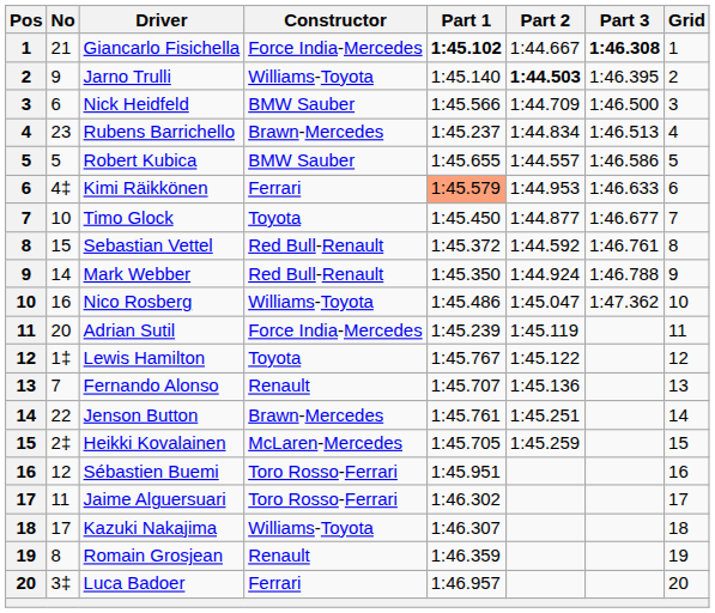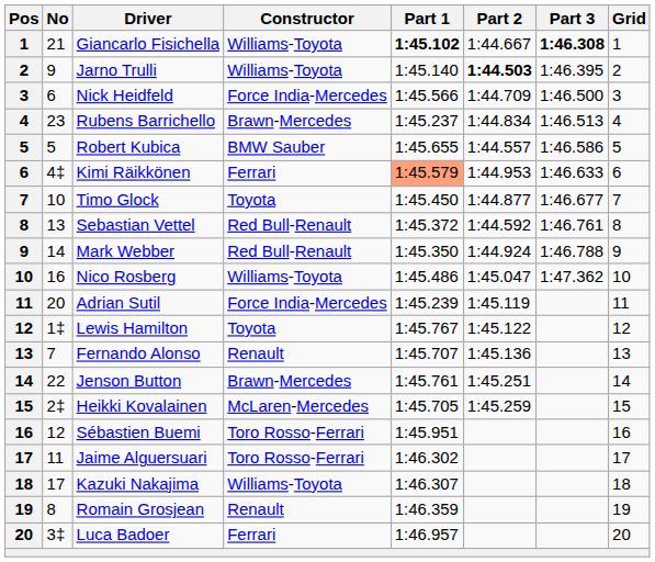 <table class="wikitable sortable" style="font-size: 85%">
 <tr>
 <th>Pos</th>
 <th>No</th>
 <th>Driver</th>
 <th>Constructor</th>
 <th>Part 1</th>
 <th>Part 2</th>
 <th>Part 3</th>
 <th>Grid</th>
 </tr>
 <tr>
 <th>1</th>
 <td>21</td>
 <td> <a href='#'>Giancarlo Fisichella</a></td>
-<td><a href='#'>Force India</a>-<a href='#'>Mercedes</a></td>
+<td><a href='#'>Williams</a>-<a href='#'>Toyota</a></td>
 <td><strong>1:45.102</strong></td>
 <td>1:44.667</td>
 <td><strong>1:46.308</strong></td>
 <td>1</td>
 </tr>
 <tr>
 <th>2</th>
 <td>9</td>
 <td> <a href='#'>Jarno Trulli</a></td>
 <td><a href='#'>Williams</a>-<a href='#'>Toyota</a></td>
 <td>1:45.140</td>
 <td><strong>1:44.503</strong></td>
 <td>1:46.395</td>
 <td>2</td>
 </tr>
 <tr>
 <th>3</th>
 <td>6</td>
 <td> <a href='#'>Nick Heidfeld</a></td>
-<td><a href='#'>BMW Sauber</a></td>
+<td><a href='#'>Force India</a>-<a href='#'>Mercedes</a></td>
 <td>1:45.566</td>
 <td>1:44.709</td>
 <td>1:46.500</td>
 <td>3</td>
 </tr>
 <tr>
 <th>4</th>
 <td>23</td>
 <td> <a href='#'>Rubens Barrichello</a></td>
 <td><a href='#'>Brawn</a>-<a href='#'>Mercedes</a></td>
 <td>1:45.237</td>
 <td>1:44.834</td>
 <td>1:46.513</td>
 <td>4</td>
 </tr>
 <tr>
 <th>5</th>
 <td>5</td>
 <td> <a href='#'>Robert Kubica</a></td>
 <td><a href='#'>BMW Sauber</a></td>
 <td>1:45.655</td>
 <td>1:44.557</td>
 <td>1:46.586</td>
 <td>5</td>
 </tr>
 <tr>
 <th>6</th>
 <td>4‡</td>
 <td> <a href='#'>Kimi Räikkönen</a></td>
 <td><a href='#'>Ferrari</a></td>
 <td style="background: lightsalmon;">1:45.579</td>
 <td>1:44.953</td>
 <td>1:46.633</td>
 <td>6</td>
 </tr>
 <tr>
 <th>7</th>
 <td>10</td>
 <td> <a href='#'>Timo Glock</a></td>
 <td><a href='#'>Toyota</a></td>
 <td>1:45.450</td>
 <td>1:44.877</td>
 <td>1:46.677</td>
 <td>7</td>
 </tr>
 <tr>
 <th>8</th>
-<td>15</td>
+<td>13</td>
 <td> <a href='#'>Sebastian Vettel</a></td>
 <td><a href='#'>Red Bull</a>-<a href='#'>Renault</a></td>
 <td>1:45.372</td>
 <td>1:44.592</td>
 <td>1:46.761</td>
 <td>8</td>
 </tr>
 <tr>
 <th>9</th>
 <td>14</td>
 <td> <a href='#'>Mark Webber</a></td>
 <td><a href='#'>Red Bull</a>-<a href='#'>Renault</a></td>
 <td>1:45.350</td>
 <td>1:44.924</td>
 <td>1:46.788</td>
 <td>9</td>
 </tr>
 <tr>
 <th>10</th>
 <td>16</td>
 <td> <a href='#'>Nico Rosberg</a></td>
 <td><a href='#'>Williams</a>-<a href='#'>Toyota</a></td>
 <td>1:45.486</td>
 <td>1:45.047</td>
 <td>1:47.362</td>
 <td>10</td>
 </tr>
 <tr>
 <th>11</th>
 <td>20</td>
 <td> <a href='#'>Adrian Sutil</a></td>
 <td><a href='#'>Force India</a>-<a href='#'>Mercedes</a></td>
 <td>1:45.239</td>
 <td>1:45.119</td>
 <td></td>
 <td>11</td>
 </tr>
 <tr>
 <th>12</th>
 <td>1‡</td>
 <td> <a href='#'>Lewis Hamilton</a></td>
 <td><a href='#'>Toyota</a></td>
 <td>1:45.767</td>
 <td>1:45.122</td>
 <td></td>
 <td>12</td>
 </tr>
 <tr>
 <th>13</th>
 <td>7</td>
 <td> <a href='#'>Fernando Alonso</a></td>
 <td><a href='#'>Renault</a></td>
 <td>1:45.707</td>
 <td>1:45.136</td>
 <td></td>
 <td>13</td>
 </tr>
 <tr>
 <th>14</th>
 <td>22</td>
 <td> <a href='#'>Jenson Button</a></td>
 <td><a href='#'>Brawn</a>-<a href='#'>Mercedes</a></td>
 <td>1:45.761</td>
 <td>1:45.251</td>
 <td></td>
 <td>14</td>
 </tr>
 <tr>
 <th>15</th>
 <td>2‡</td>
 <td> <a href='#'>Heikki Kovalainen</a></td>
 <td><a href='#'>McLaren</a>-<a href='#'>Mercedes</a></td>
 <td>1:45.705</td>
 <td>1:45.259</td>
 <td></td>
 <td>15</td>
 </tr>
 <tr>
 <th>16</th>
 <td>12</td>
 <td> <a href='#'>Sébastien Buemi</a></td>
 <td><a href='#'>Toro Rosso</a>-<a href='#'>Ferrari</a></td>
 <td>1:45.951</td>
 <td></td>
 <td></td>
 <td>16</td>
 </tr>
 <tr>
 <th>17</th>
 <td>11</td>
 <td> <a href='#'>Jaime Alguersuari</a></td>
 <td><a href='#'>Toro Rosso</a>-<a href='#'>Ferrari</a></td>
 <td>1:46.302</td>
 <td></td>
 <td></td>
 <td>17</td>
 </tr>
 <tr>
 <th>18</th>
 <td>17</td>
 <td> <a href='#'>Kazuki Nakajima</a></td>
 <td><a href='#'>Williams</a>-<a href='#'>Toyota</a></td>
 <td>1:46.307</td>
 <td></td>
 <td></td>
 <td>18</td>
 </tr>
 <tr>
 <th>19</th>
 <td>8</td>
 <td> <a href='#'>Romain Grosjean</a></td>
 <td><a href='#'>Renault</a></td>
 <td>1:46.359</td>
 <td></td>
 <td></td>
 <td>19</td>
 </tr>
 <tr>
 <th>20</th>
 <td>3‡</td>
 <td> <a href='#'>Luca Badoer</a></td>
 <td><a href='#'>Ferrari</a></td>
 <td>1:46.957</td>
 <td></td>
 <td></td>
 <td>20</td>
 </tr>
 <tr>
 <th colspan="8"></th>
 </tr>
 </table>
